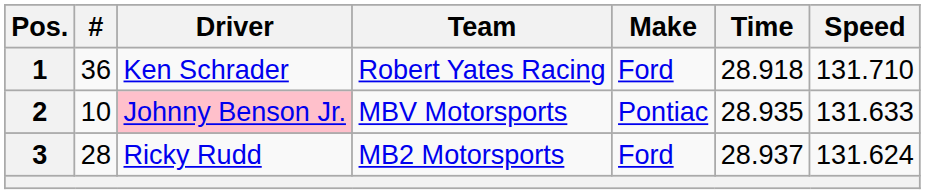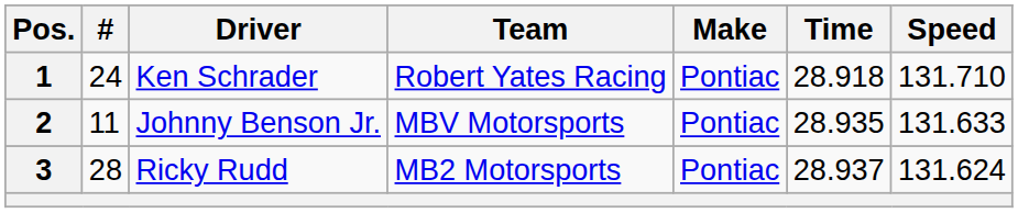 <table class="wikitable" style="font-size:95%">
 <tr>
 <th>Pos.</th>
 <th>#</th>
 <th>Driver</th>
 <th>Team</th>
 <th>Make</th>
 <th>Time</th>
 <th>Speed</th>
 </tr>
 <tr>
 <th>1</th>
-<td>36</td>
+<td>24</td>
 <td><a href='#'>Ken Schrader</a></td>
 <td><a href='#'>Robert Yates Racing</a></td>
-<td><a href='#'>Ford</a></td>
+<td><a href='#'>Pontiac</a></td>
 <td>28.918</td>
 <td>131.710</td>
 </tr>
 <tr>
 <th>2</th>
-<td>10</td>
-<td style="background: pink;"><a href='#'>Johnny Benson Jr.</a></td>
+<td>11</td>
+<td><a href='#'>Johnny Benson Jr.</a></td>
 <td><a href='#'>MBV Motorsports</a></td>
 <td><a href='#'>Pontiac</a></td>
 <td>28.935</td>
 <td>131.633</td>
 </tr>
 <tr>
 <th>3</th>
 <td>28</td>
 <td><a href='#'>Ricky Rudd</a></td>
 <td><a href='#'>MB2 Motorsports</a></td>
-<td><a href='#'>Ford</a></td>
+<td><a href='#'>Pontiac</a></td>
 <td>28.937</td>
 <td>131.624</td>
 </tr>
 <tr>
 <th colspan="7"></th>
 </tr>
 </table>
